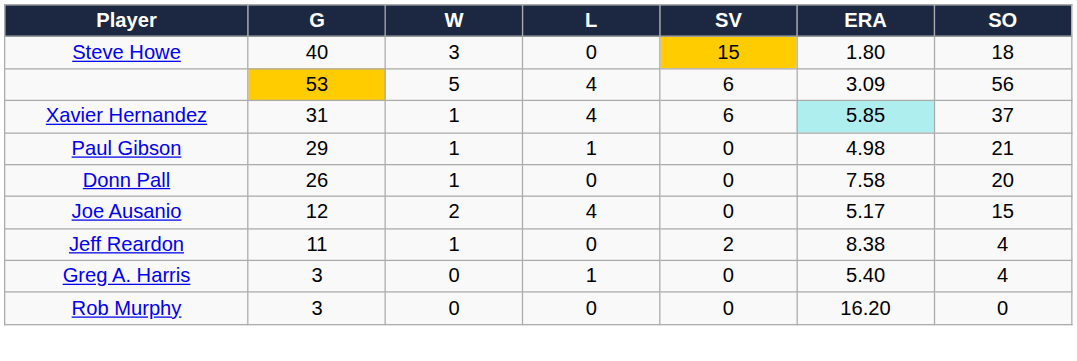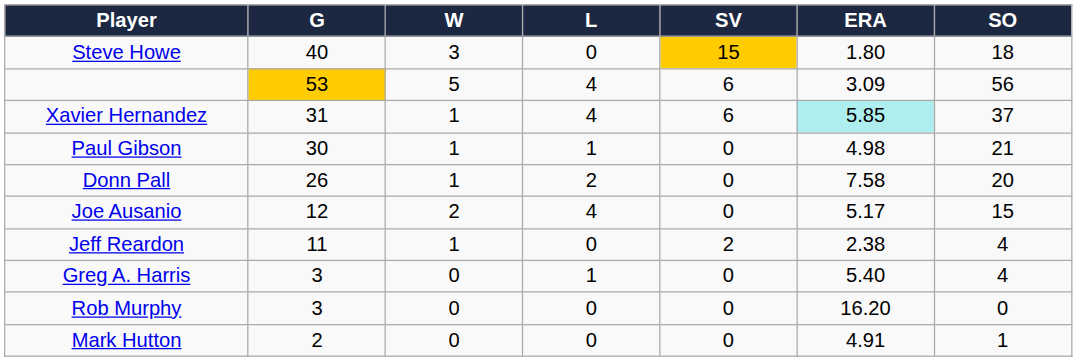 <table class="wikitable sortable">
 <tr>
 <th style="background:#1c2841;color:white;" width="16%">Player</th>
 <th style="background:#1c2841;color:white;" width="9%">G</th>
 <th style="background:#1c2841;color:white;" width="9%">W</th>
 <th style="background:#1c2841;color:white;" width="9%">L</th>
 <th style="background:#1c2841;color:white;" width="9%">SV</th>
 <th style="background:#1c2841;color:white;" width="9%">ERA</th>
 <th style="background:#1c2841;color:white;" width="9%">SO</th>
 </tr>
 <tr align="center">
 <td><a href='#'>Steve Howe</a></td>
 <td>40</td>
 <td>3</td>
 <td>0</td>
 <td bgcolor="#FFCC00">15</td>
 <td>1.80</td>
 <td>18</td>
 </tr>
 <tr align=center>
 <td></td>
 <td bgcolor="#FFCC00">53</td>
 <td>5</td>
 <td>4</td>
 <td>6</td>
 <td>3.09</td>
 <td>56</td>
 </tr>
 <tr align="center">
 <td><a href='#'>Xavier Hernandez</a></td>
 <td>31</td>
 <td>1</td>
 <td>4</td>
 <td>6</td>
 <td style="background: paleturquoise;">5.85</td>
 <td>37</td>
 </tr>
 <tr align=center>
 <td><a href='#'>Paul Gibson</a></td>
-<td>29</td>
+<td>30</td>
 <td>1</td>
 <td>1</td>
 <td>0</td>
 <td>4.98</td>
 <td>21</td>
 </tr>
 <tr align=center>
 <td><a href='#'>Donn Pall</a></td>
 <td>26</td>
 <td>1</td>
-<td>0</td>
+<td>2</td>
 <td>0</td>
 <td>7.58</td>
 <td>20</td>
 </tr>
 <tr align=center>
 <td><a href='#'>Joe Ausanio</a></td>
 <td>12</td>
 <td>2</td>
 <td>4</td>
 <td>0</td>
 <td>5.17</td>
 <td>15</td>
 </tr>
 <tr align=center>
 <td><a href='#'>Jeff Reardon</a></td>
 <td>11</td>
 <td>1</td>
 <td>0</td>
 <td>2</td>
-<td>8.38</td>
+<td>2.38</td>
 <td>4</td>
 </tr>
 <tr align=center>
 <td><a href='#'>Greg A. Harris</a></td>
 <td>3</td>
 <td>0</td>
 <td>1</td>
 <td>0</td>
 <td>5.40</td>
 <td>4</td>
 </tr>
 <tr align=center>
 <td><a href='#'>Rob Murphy</a></td>
 <td>3</td>
 <td>0</td>
 <td>0</td>
 <td>0</td>
 <td>16.20</td>
 <td>0</td>
 </tr>
+<tr align=center>
+<td><a href='#'>Mark Hutton</a></td>
+<td>2</td>
+<td>0</td>
+<td>0</td>
+<td>0</td>
+<td>4.91</td>
+<td>1</td>
+</tr>
 </table>
